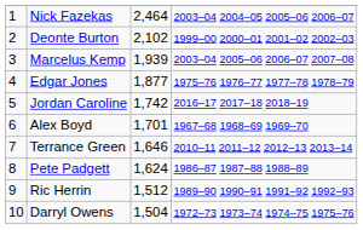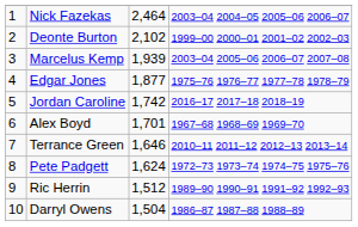 <table class="wikitable">
 <tr>
 </tr>
 <tr>
 <td>1</td>
 <td><a href='#'>Nick Fazekas</a></td>
 <td>2,464</td>
 <td style="font-size:80%;"><a href='#'>2003–04</a> <a href='#'>2004–05</a> <a href='#'>2005–06</a> <a href='#'>2006–07</a></td>
 </tr>
 <tr>
 <td>2</td>
 <td><a href='#'>Deonte Burton</a></td>
 <td>2,102</td>
 <td style="font-size:80%;"><a href='#'>1999–00</a> <a href='#'>2000–01</a> <a href='#'>2001–02</a> <a href='#'>2002–03</a></td>
 </tr>
 <tr>
 <td>3</td>
 <td><a href='#'>Marcelus Kemp</a></td>
 <td>1,939</td>
 <td style="font-size:80%;"><a href='#'>2003–04</a> <a href='#'>2005–06</a> <a href='#'>2006–07</a> <a href='#'>2007–08</a></td>
 </tr>
 <tr>
 <td>4</td>
 <td><a href='#'>Edgar Jones</a></td>
 <td>1,877</td>
 <td style="font-size:80%;"><a href='#'>1975–76</a> <a href='#'>1976–77</a> <a href='#'>1977–78</a> <a href='#'>1978–79</a></td>
 </tr>
 <tr>
 <td>5</td>
 <td><a href='#'>Jordan Caroline</a></td>
 <td>1,742</td>
 <td style="font-size:80%;"><a href='#'>2016–17</a> <a href='#'>2017–18</a> <a href='#'>2018–19</a></td>
 </tr>
 <tr>
 <td>6</td>
 <td>Alex Boyd</td>
 <td>1,701</td>
 <td style="font-size:80%;"><a href='#'>1967–68</a> <a href='#'>1968–69</a> <a href='#'>1969–70</a></td>
 </tr>
 <tr>
 <td>7</td>
 <td>Terrance Green</td>
 <td>1,646</td>
 <td style="font-size:80%;"><a href='#'>2010–11</a> <a href='#'>2011–12</a> <a href='#'>2012–13</a> <a href='#'>2013–14</a></td>
 </tr>
 <tr>
 <td>8</td>
 <td><a href='#'>Pete Padgett</a></td>
 <td>1,624</td>
-<td style="font-size:80%;"><a href='#'>1986–87</a> <a href='#'>1987–88</a> <a href='#'>1988–89</a></td>
+<td style="font-size:80%;"><a href='#'>1972–73</a> <a href='#'>1973–74</a> <a href='#'>1974–75</a> <a href='#'>1975–76</a></td>
 </tr>
 <tr>
 <td>9</td>
 <td>Ric Herrin</td>
 <td>1,512</td>
 <td style="font-size:80%;"><a href='#'>1989–90</a> <a href='#'>1990–91</a> <a href='#'>1991–92</a> <a href='#'>1992–93</a></td>
 </tr>
 <tr>
 <td>10</td>
 <td>Darryl Owens</td>
 <td>1,504</td>
-<td style="font-size:80%;"><a href='#'>1972–73</a> <a href='#'>1973–74</a> <a href='#'>1974–75</a> <a href='#'>1975–76</a></td>
+<td style="font-size:80%;"><a href='#'>1986–87</a> <a href='#'>1987–88</a> <a href='#'>1988–89</a></td>
 </tr>
 </table>
